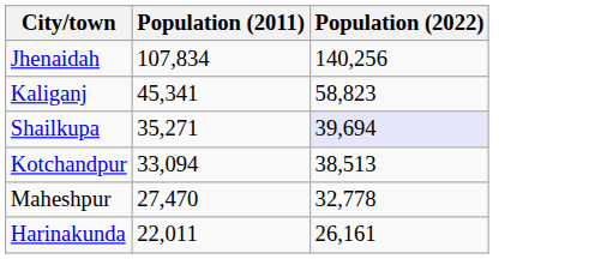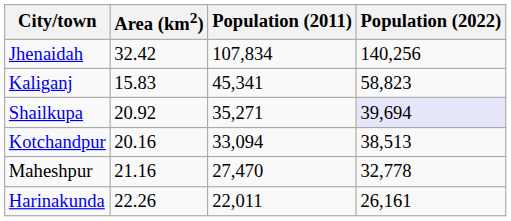 <table class="wikitable">
 <tr>
 <th>City/town</th>
+<th>Area (km<sup>2</sup>)</th>
 <th>Population (2011)</th>
 <th>Population (2022)</th>
 </tr>
 <tr>
 <td><a href='#'>Jhenaidah</a></td>
+<td>32.42</td>
 <td>107,834</td>
 <td>140,256</td>
 </tr>
 <tr>
 <td><a href='#'>Kaliganj</a></td>
+<td>15.83</td>
 <td>45,341</td>
 <td>58,823</td>
 </tr>
 <tr>
 <td><a href='#'>Shailkupa</a></td>
+<td>20.92</td>
 <td>35,271</td>
 <td style="background: lavender;">39,694</td>
 </tr>
 <tr>
 <td><a href='#'>Kotchandpur</a></td>
+<td>20.16</td>
 <td>33,094</td>
 <td>38,513</td>
 </tr>
 <tr>
 <td>Maheshpur</td>
+<td>21.16</td>
 <td>27,470</td>
 <td>32,778</td>
 </tr>
 <tr>
 <td><a href='#'>Harinakunda</a></td>
+<td>22.26</td>
 <td>22,011</td>
 <td>26,161</td>
 </tr>
 </table>
